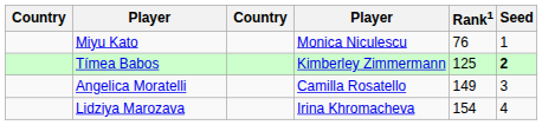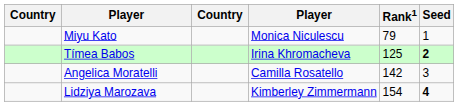 <table class="sortable wikitable">
 <tr>
 <th width="70">Country</th>
 <th width="175">Player</th>
 <th width="70">Country</th>
 <th width="175">Player</th>
 <th>Rank<sup>1</sup></th>
 <th>Seed</th>
 </tr>
 <tr>
 <td></td>
 <td><a href='#'>Miyu Kato</a></td>
 <td></td>
 <td><a href='#'>Monica Niculescu</a></td>
-<td>76</td>
+<td>79</td>
 <td>1</td>
 </tr>
 <tr style="background:#cfc;">
 <td></td>
 <td><a href='#'>Tímea Babos</a></td>
 <td></td>
-<td><a href='#'>Kimberley Zimmermann</a></td>
+<td><a href='#'>Irina Khromacheva</a></td>
 <td>125</td>
 <td><strong>2</strong></td>
 </tr>
 <tr>
 <td></td>
 <td><a href='#'>Angelica Moratelli</a></td>
 <td></td>
 <td><a href='#'>Camilla Rosatello</a></td>
-<td>149</td>
+<td>142</td>
 <td>3</td>
 </tr>
 <tr>
 <td></td>
 <td><a href='#'>Lidziya Marozava</a></td>
 <td></td>
-<td><a href='#'>Irina Khromacheva</a></td>
+<td><a href='#'>Kimberley Zimmermann</a></td>
 <td>154</td>
-<td>4</td>
+<td><strong>4</strong></td>
 </tr>
 </table>
